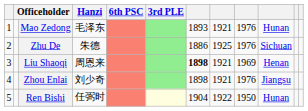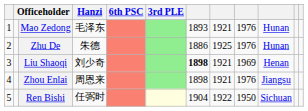 <table class="wikitable sortable" style=text-align:center>
 <tr>
 <th scope=col></th>
 <th scope=col colspan="2">Officeholder</th>
 <th scope=col><a href='#'>Hanzi</a></th>
 <th scope=col><a href='#'>6th PSC</a></th>
 <th scope=col><a href='#'>3rd PLE</a></th>
 <th scope=col></th>
 <th scope=col></th>
 <th scope=col></th>
 <th scope=col></th>
 <th scope=col></th>
 <th scope=col  class="unsortable"></th>
 </tr>
 <tr>
 <td>1</td>
 <td></td>
 <th align="center" scope="row" style="font-weight:normal;"><a href='#'>Mao Zedong</a></th>
 <td data-sort-value="4">毛泽东</td>
 <td bgcolor = Salmon></td>
 <td bgcolor = LightGreen></td>
 <td>1893</td>
 <td>1921</td>
 <td>1976</td>
 <td><a href='#'>Hunan</a></td>
 <td></td>
 <td></td>
 </tr>
 <tr>
 <td>2</td>
 <td></td>
 <th align="center" scope="row" style="font-weight:normal;"><a href='#'>Zhu De</a></th>
 <td data-sort-value="53">朱德</td>
 <td bgcolor = Salmon></td>
 <td bgcolor = LightGreen></td>
 <td>1886</td>
 <td>1925</td>
 <td>1976</td>
-<td><a href='#'>Sichuan</a></td>
+<td><a href='#'>Hunan</a></td>
 <td></td>
 <td></td>
 </tr>
 <tr>
 <td>3</td>
 <td></td>
 <th align="center" scope="row" style="font-weight:normal;"><a href='#'>Liu Shaoqi</a></th>
-<td data-sort-value="128">周恩来</td>
+<td data-sort-value="4">刘少奇</td>
 <td bgcolor = Salmon></td>
 <td bgcolor = LightGreen></td>
 <td><strong>1898</strong></td>
 <td>1921</td>
 <td>1969</td>
 <td><a href='#'>Henan</a></td>
 <td></td>
 <td></td>
 </tr>
 <tr>
 <td>4</td>
 <td></td>
 <th align="center" scope="row" style="font-weight:normal;"><a href='#'>Zhou Enlai</a></th>
-<td data-sort-value="4">刘少奇</td>
+<td data-sort-value="128">周恩来</td>
 <td bgcolor = Salmon></td>
 <td bgcolor = LightGreen></td>
 <td>1898</td>
 <td>1921</td>
 <td>1976</td>
 <td><a href='#'>Jiangsu</a></td>
 <td></td>
 <td></td>
 </tr>
 <tr>
 <td>5</td>
 <td></td>
 <th align="center" scope="row" style="font-weight:normal;"><a href='#'>Ren Bishi</a></th>
 <td data-sort-value="122">任弼时</td>
 <td bgcolor = Salmon></td>
 <td bgcolor = LightYellow></td>
 <td>1904</td>
 <td>1922</td>
 <td>1950</td>
-<td><a href='#'>Hunan</a></td>
+<td><a href='#'>Sichuan</a></td>
 <td></td>
 <td></td>
 </tr>
 </table>
